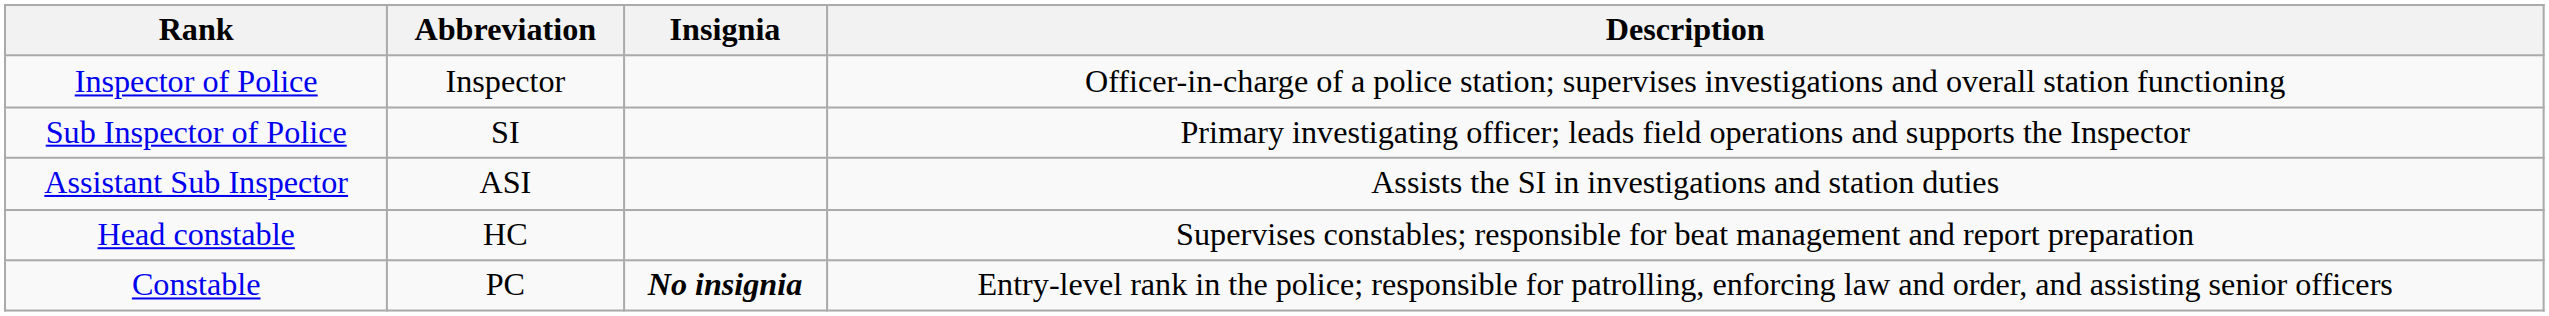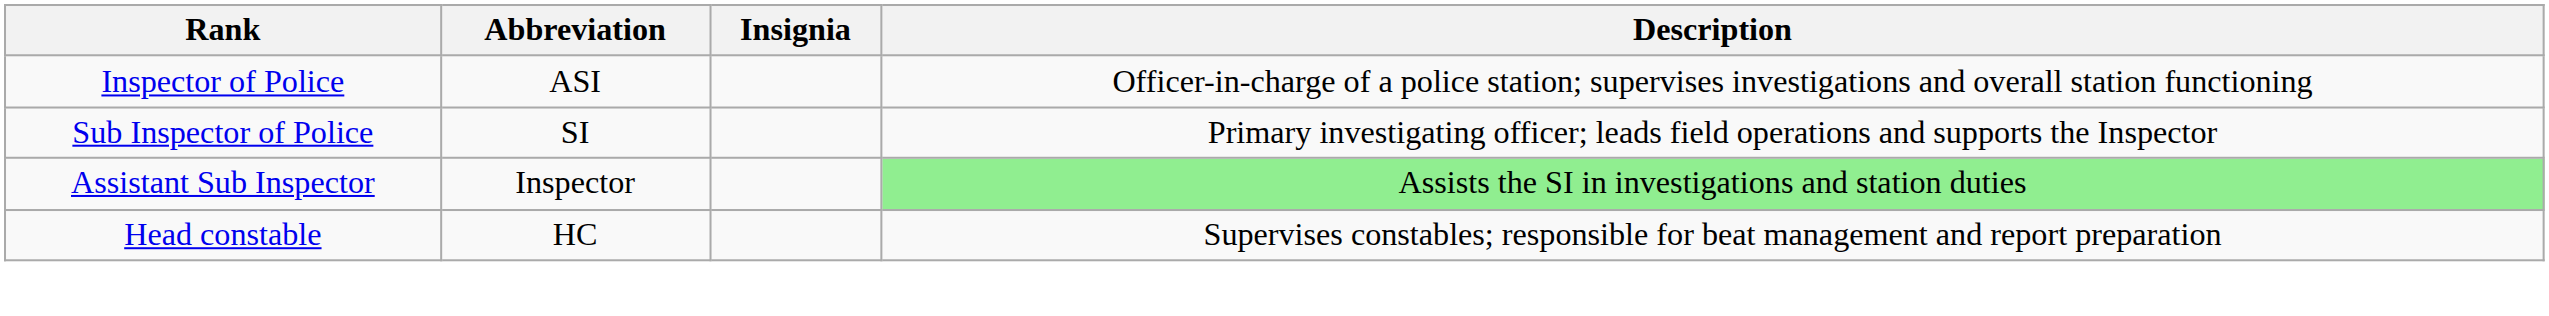 <table class="wikitable" style="text-align:center; width:100%">
 <tr>
 <th>Rank</th>
 <th>Abbreviation</th>
 <th>Insignia</th>
 <th>Description</th>
 </tr>
 <tr>
 <td><a href='#'>Inspector of Police</a></td>
-<td>Inspector</td>
+<td>ASI</td>
 <td></td>
 <td>Officer-in-charge of a police station; supervises investigations and overall station functioning</td>
 </tr>
 <tr>
 <td><a href='#'>Sub Inspector of Police</a></td>
 <td>SI</td>
 <td></td>
 <td>Primary investigating officer; leads field operations and supports the Inspector</td>
 </tr>
 <tr>
 <td><a href='#'>Assistant Sub Inspector</a></td>
-<td>ASI</td>
+<td>Inspector</td>
 <td></td>
-<td>Assists the SI in investigations and station duties</td>
+<td style="background: lightgreen;">Assists the SI in investigations and station duties</td>
 </tr>
 <tr>
 <td><a href='#'>Head constable</a></td>
 <td>HC</td>
 <td></td>
 <td>Supervises constables; responsible for beat management and report preparation</td>
 </tr>
-<tr>
-<td><a href='#'>Constable</a></td>
-<td>PC</td>
-<td><strong><em>No insignia</em></strong></td>
-<td>Entry-level rank in the police; responsible for patrolling, enforcing law and order, and assisting senior officers</td>
-</tr>
 </table>
